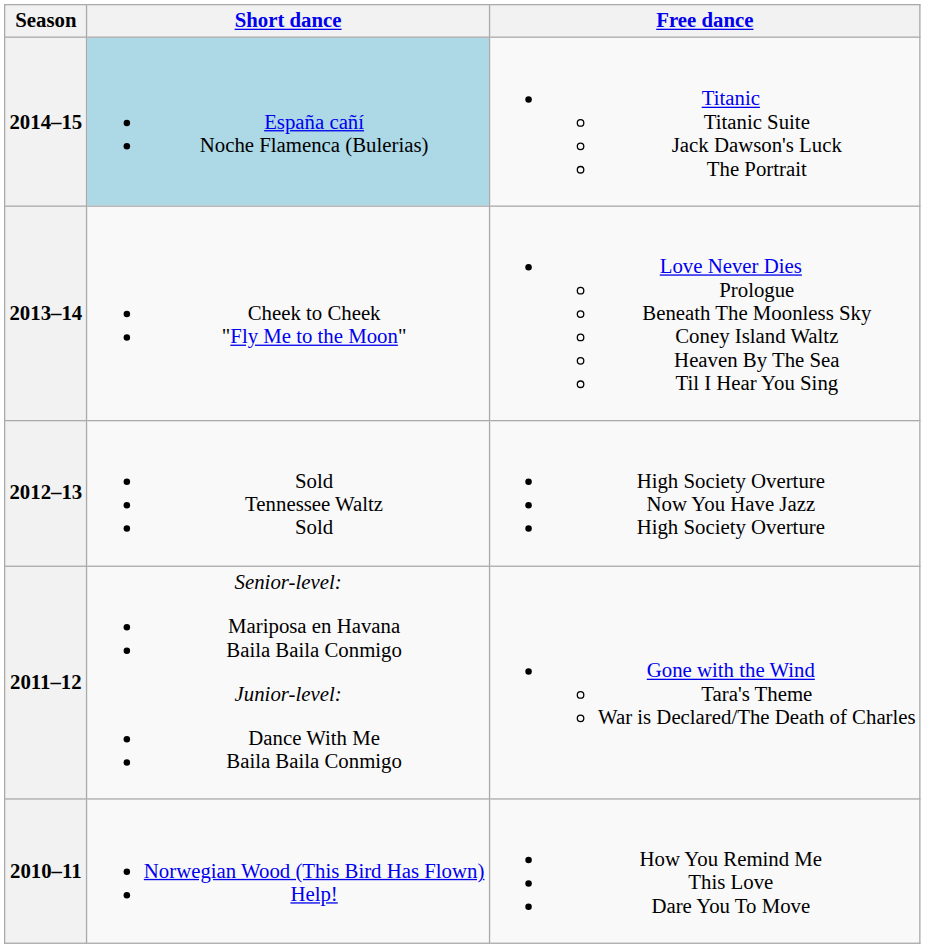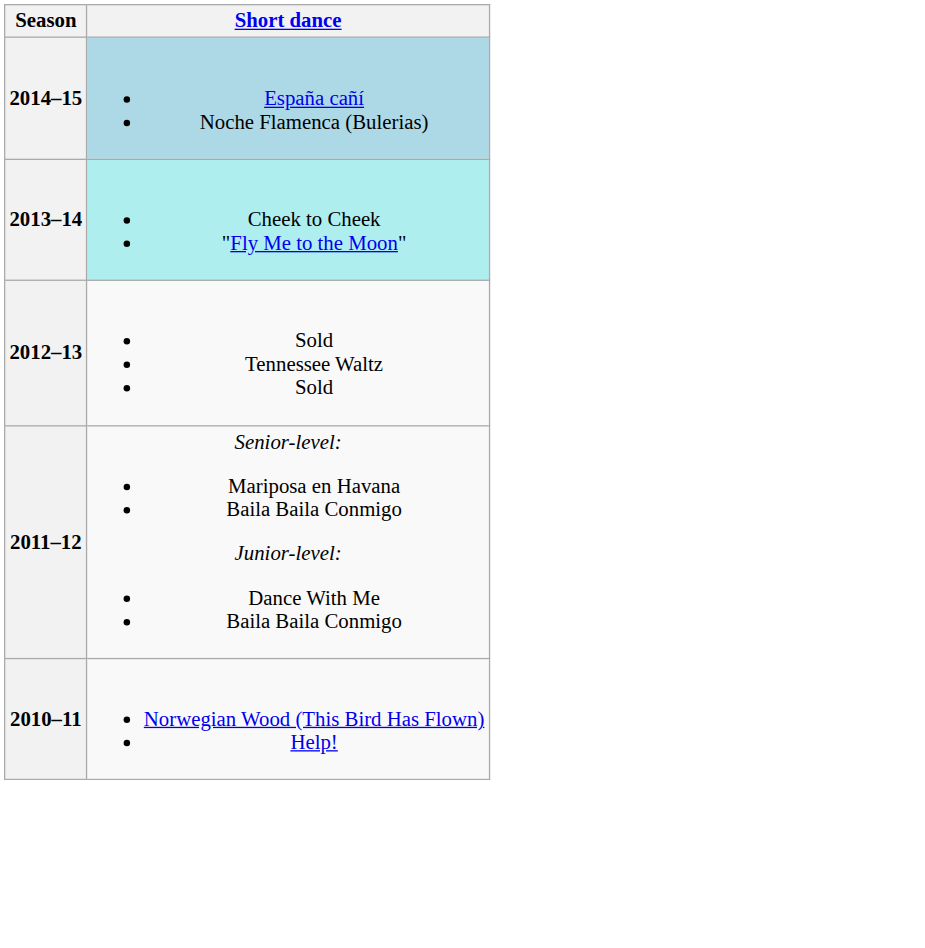 <table class="wikitable" style="text-align:center">
 <tr>
 <th>Season</th>
 <th><a href='#'>Short dance</a></th>
-<th><a href='#'>Free dance</a></th>
 </tr>
 <tr>
 <th>2014–15 <br> </th>
 <td style="background: lightblue;"><br><ul><li><a href='#'>España cañí</a> <br></li><li>Noche Flamenca (Bulerias)</li></ul></td>
-<td><br><ul><li><a href='#'>Titanic</a> <br><ul><li>Titanic Suite</li><li>Jack Dawson's Luck</li><li>The Portrait</li></ul></li></ul></td>
 </tr>
 <tr>
 <th>2013–14 <br> </th>
-<td><br><ul><li> Cheek to Cheek <br></li><li> "<a href='#'>Fly Me to the Moon</a>" <br></li></ul></td>
-<td><br><ul><li><a href='#'>Love Never Dies</a> <br><ul><li>Prologue</li><li>Beneath The Moonless Sky</li><li>Coney Island Waltz</li><li>Heaven By The Sea</li><li>Til I Hear You Sing</li></ul></li></ul></td>
+<td style="background: paleturquoise;"><br><ul><li> Cheek to Cheek <br></li><li> "<a href='#'>Fly Me to the Moon</a>" <br></li></ul></td>
 </tr>
 <tr>
 <th>2012–13 <br> </th>
 <td><br><ul><li> Sold <br></li><li> Tennessee Waltz <br></li><li> Sold <br></li></ul></td>
-<td><br><ul><li>High Society Overture</li><li>Now You Have Jazz <br></li><li>High Society Overture</li></ul></td>
 </tr>
 <tr>
 <th>2011–12 <br> </th>
 <td><em>Senior-level:</em><br><ul><li>Mariposa en Havana</li><li>Baila Baila Conmigo</li></ul><em>Junior-level:</em><ul><li>Dance With Me <br></li><li>Baila Baila Conmigo <br></li></ul></td>
-<td><br><ul><li><a href='#'>Gone with the Wind</a> <br><ul><li>Tara's Theme</li><li>War is Declared/The Death of Charles</li></ul></li></ul></td>
 </tr>
 <tr>
 <th>2010–11 <br> </th>
 <td><br><ul><li> <a href='#'>Norwegian Wood (This Bird Has Flown)</a></li><li> <a href='#'>Help!</a> <br></li></ul></td>
-<td><br><ul><li>How You Remind Me</li><li>This Love</li><li>Dare You To Move <br></li></ul></td>
 </tr>
 </table>
